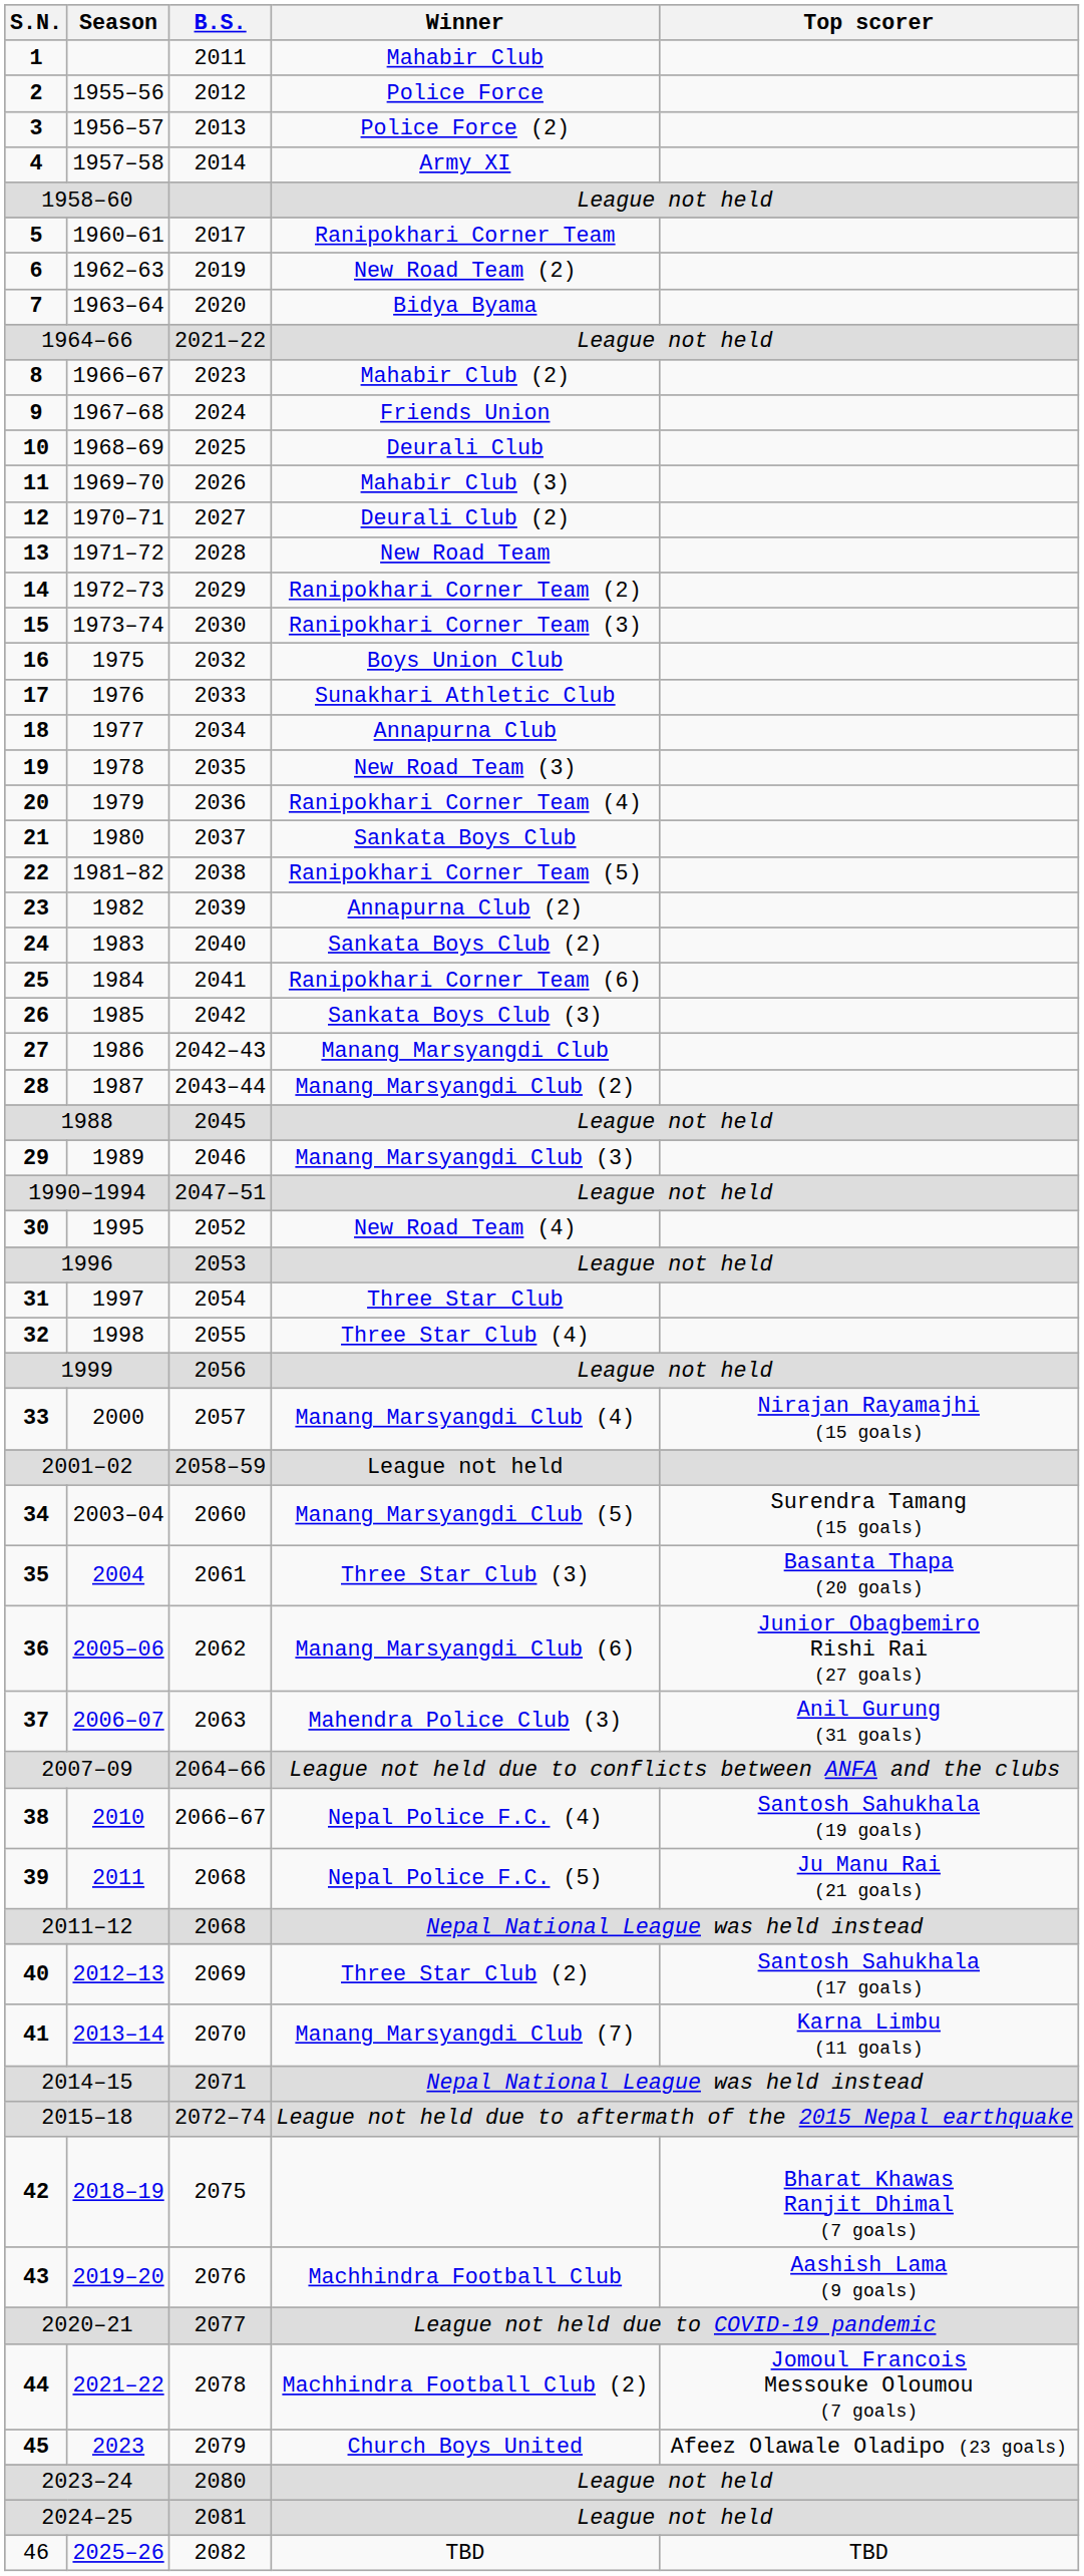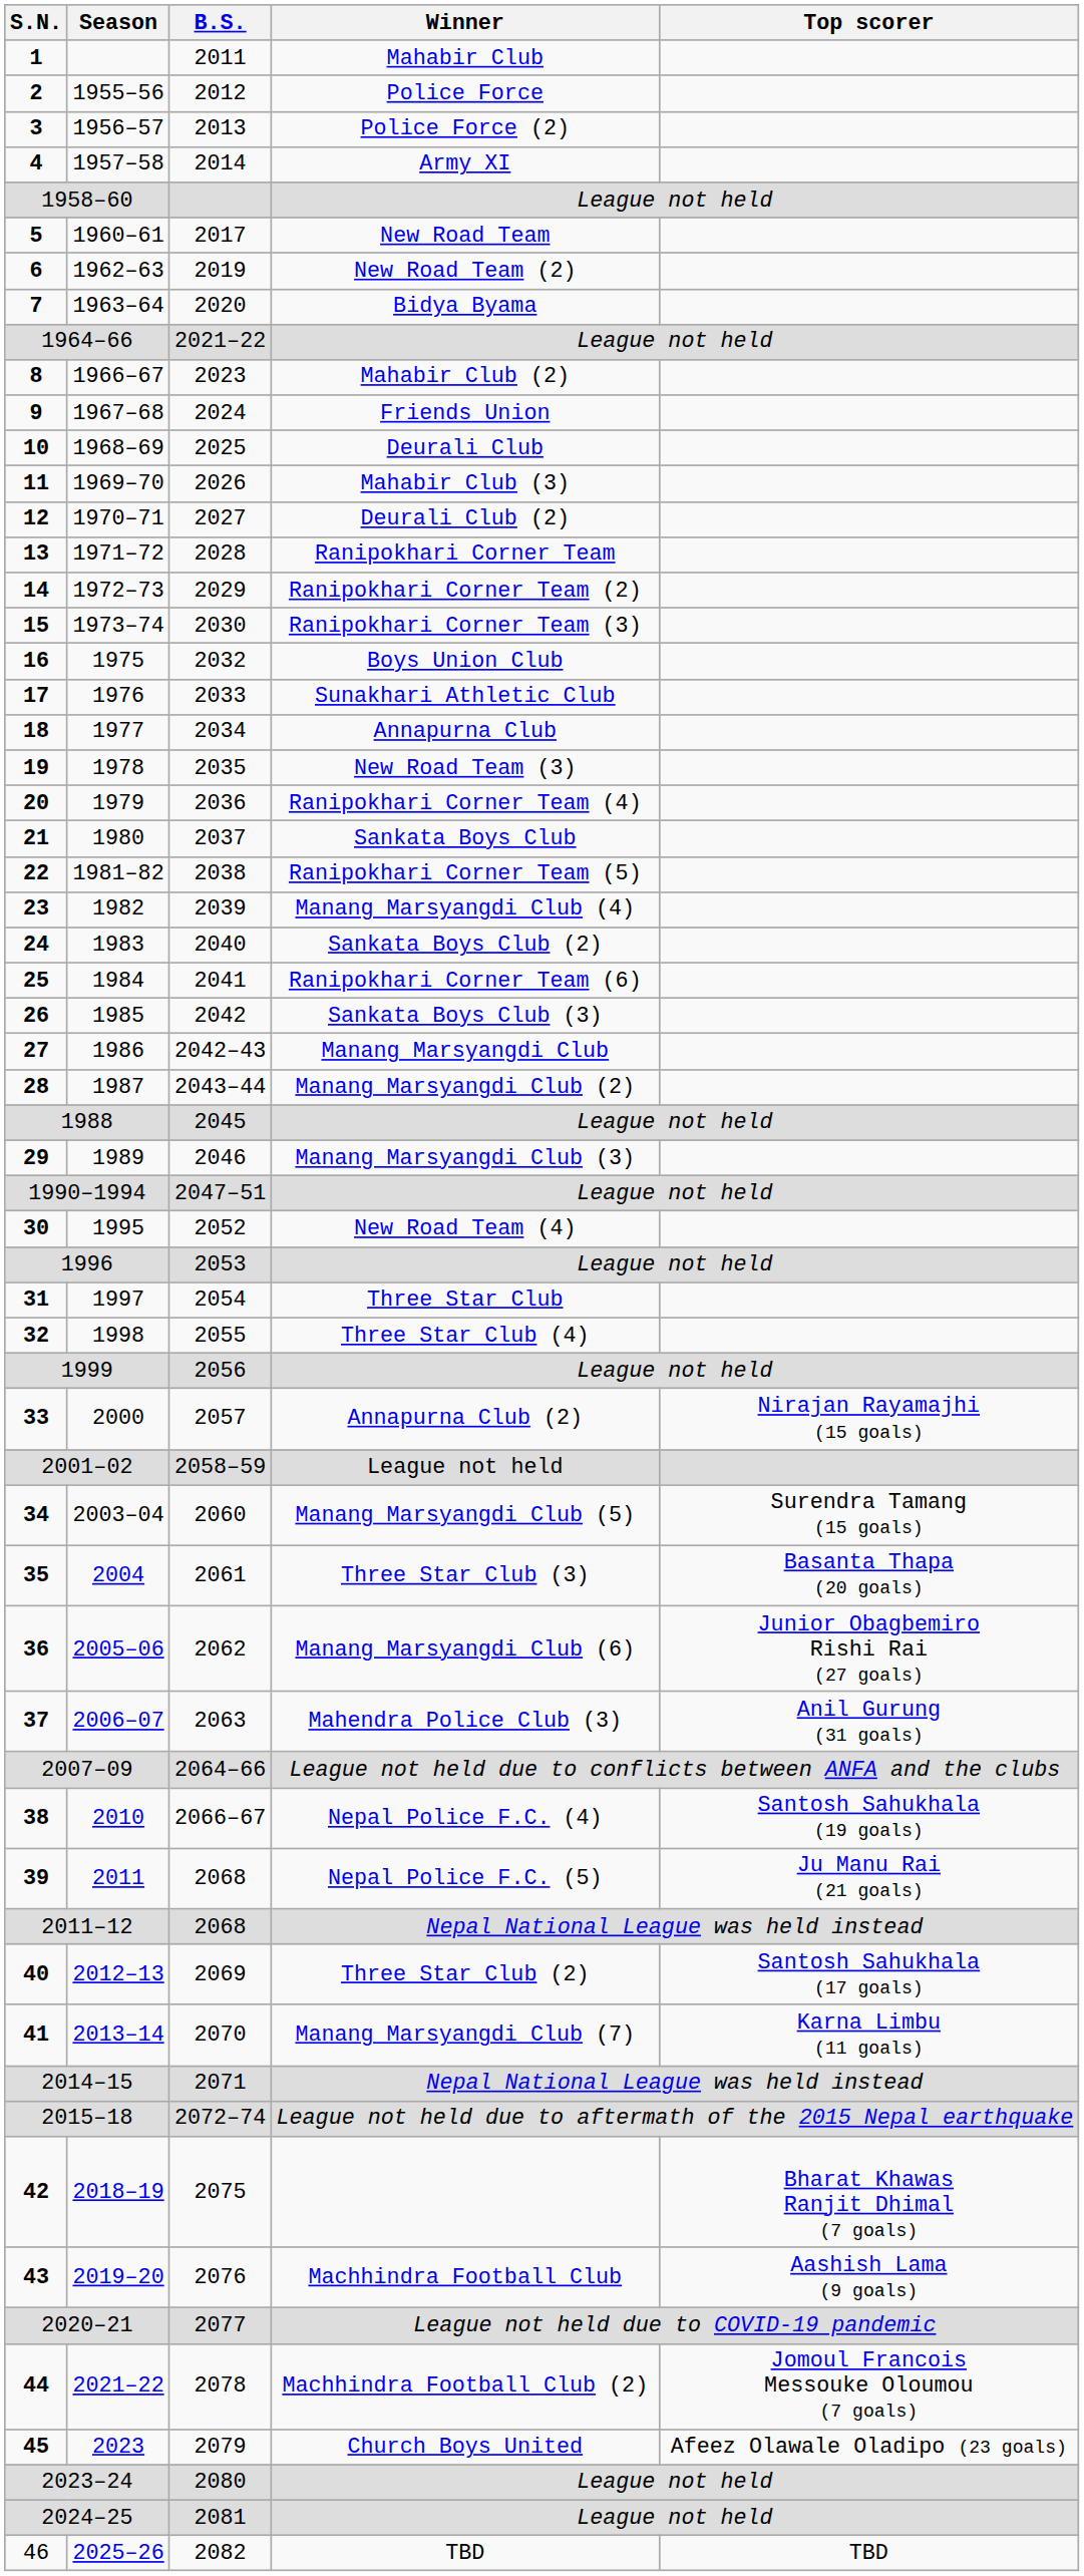 <table class="wikitable" style="text-align:center">
 <tr>
 <th>S.N.</th>
 <th>Season</th>
 <th><a href='#'>B.S.</a></th>
 <th>Winner</th>
 <th>Top scorer</th>
 </tr>
 <tr>
 <td><strong>1</strong></td>
 <td></td>
 <td>2011</td>
 <td><a href='#'>Mahabir Club</a></td>
 <td></td>
 </tr>
 <tr>
 <td><strong>2</strong></td>
 <td>1955–56</td>
 <td>2012</td>
 <td><a href='#'>Police Force</a></td>
 <td></td>
 </tr>
 <tr>
 <td><strong>3</strong></td>
 <td>1956–57</td>
 <td>2013</td>
 <td><a href='#'>Police Force</a> (2)</td>
 <td></td>
 </tr>
 <tr>
 <td><strong>4</strong></td>
 <td>1957–58</td>
 <td>2014</td>
 <td><a href='#'>Army XI</a></td>
 <td></td>
 </tr>
 <tr bgcolor="dddddd">
 <td colspan="2">1958–60</td>
 <td></td>
 <td colspan="2"><em>League not held</em></td>
 </tr>
 <tr>
 <td><strong>5</strong></td>
 <td>1960–61</td>
 <td>2017</td>
-<td><a href='#'>Ranipokhari Corner Team</a></td>
+<td><a href='#'>New Road Team</a></td>
 <td></td>
 </tr>
 <tr>
 <td><strong>6</strong></td>
 <td>1962–63</td>
 <td>2019</td>
 <td><a href='#'>New Road Team</a> (2)</td>
 <td></td>
 </tr>
 <tr>
 <td><strong>7</strong></td>
 <td>1963–64</td>
 <td>2020</td>
 <td><a href='#'>Bidya Byama</a></td>
 <td></td>
 </tr>
 <tr bgcolor="dddddd">
 <td colspan="2">1964–66</td>
 <td>2021–22</td>
 <td colspan="2"><em>League not held</em></td>
 </tr>
 <tr>
 <td><strong>8</strong></td>
 <td>1966–67</td>
 <td>2023</td>
 <td><a href='#'>Mahabir Club</a> (2)</td>
 <td></td>
 </tr>
 <tr>
 <td><strong>9</strong></td>
 <td>1967–68</td>
 <td>2024</td>
 <td><a href='#'>Friends Union</a></td>
 <td></td>
 </tr>
 <tr>
 <td><strong>10</strong></td>
 <td>1968–69</td>
 <td>2025</td>
 <td><a href='#'>Deurali Club</a></td>
 <td></td>
 </tr>
 <tr>
 <td><strong>11</strong></td>
 <td>1969–70</td>
 <td>2026</td>
 <td><a href='#'>Mahabir Club</a> (3)</td>
 <td></td>
 </tr>
 <tr>
 <td><strong>12</strong></td>
 <td>1970–71</td>
 <td>2027</td>
 <td><a href='#'>Deurali Club</a> (2)</td>
 <td></td>
 </tr>
 <tr>
 <td><strong>13</strong></td>
 <td>1971–72</td>
 <td>2028</td>
-<td><a href='#'>New Road Team</a></td>
+<td><a href='#'>Ranipokhari Corner Team</a></td>
 <td></td>
 </tr>
 <tr>
 <td><strong>14</strong></td>
 <td>1972–73</td>
 <td>2029</td>
 <td><a href='#'>Ranipokhari Corner Team</a> (2)</td>
 <td></td>
 </tr>
 <tr>
 <td><strong>15</strong></td>
 <td>1973–74</td>
 <td>2030</td>
 <td><a href='#'>Ranipokhari Corner Team</a> (3)</td>
 <td></td>
 </tr>
 <tr>
 <td><strong>16</strong></td>
 <td>1975</td>
 <td>2032</td>
 <td><a href='#'>Boys Union Club</a></td>
 <td></td>
 </tr>
 <tr>
 <td><strong>17</strong></td>
 <td>1976</td>
 <td>2033</td>
 <td><a href='#'>Sunakhari Athletic Club</a></td>
 <td></td>
 </tr>
 <tr>
 <td><strong>18</strong></td>
 <td>1977</td>
 <td>2034</td>
 <td><a href='#'>Annapurna Club</a></td>
 <td></td>
 </tr>
 <tr>
 <td><strong>19</strong></td>
 <td>1978</td>
 <td>2035</td>
 <td><a href='#'>New Road Team</a> (3)</td>
 <td></td>
 </tr>
 <tr>
 <td><strong>20</strong></td>
 <td>1979</td>
 <td>2036</td>
 <td><a href='#'>Ranipokhari Corner Team</a> (4)</td>
 <td></td>
 </tr>
 <tr>
 <td><strong>21</strong></td>
 <td>1980</td>
 <td>2037</td>
 <td><a href='#'>Sankata Boys Club</a></td>
 <td></td>
 </tr>
 <tr>
 <td><strong>22</strong></td>
 <td>1981–82</td>
 <td>2038</td>
 <td><a href='#'>Ranipokhari Corner Team</a> (5)</td>
 <td></td>
 </tr>
 <tr>
 <td><strong>23</strong></td>
 <td>1982</td>
 <td>2039</td>
-<td><a href='#'>Annapurna Club</a> (2)</td>
+<td><a href='#'>Manang Marsyangdi Club</a> (4)</td>
 <td></td>
 </tr>
 <tr>
 <td><strong>24</strong></td>
 <td>1983</td>
 <td>2040</td>
 <td><a href='#'>Sankata Boys Club</a> (2)</td>
 <td></td>
 </tr>
 <tr>
 <td><strong>25</strong></td>
 <td>1984</td>
 <td>2041</td>
 <td><a href='#'>Ranipokhari Corner Team</a> (6)</td>
 <td></td>
 </tr>
 <tr>
 <td><strong>26</strong></td>
 <td>1985</td>
 <td>2042</td>
 <td><a href='#'>Sankata Boys Club</a> (3)</td>
 <td></td>
 </tr>
 <tr>
 <td><strong>27</strong></td>
 <td>1986</td>
 <td>2042–43</td>
 <td><a href='#'>Manang Marsyangdi Club</a></td>
 <td></td>
 </tr>
 <tr>
 <td><strong>28</strong></td>
 <td>1987</td>
 <td>2043–44</td>
 <td><a href='#'>Manang Marsyangdi Club</a> (2)</td>
 <td></td>
 </tr>
 <tr bgcolor="dddddd">
 <td colspan="2">1988</td>
 <td>2045</td>
 <td colspan="2"><em>League not held</em></td>
 </tr>
 <tr>
 <td><strong>29</strong></td>
 <td>1989</td>
 <td>2046</td>
 <td><a href='#'>Manang Marsyangdi Club</a> (3)</td>
 <td></td>
 </tr>
 <tr bgcolor="dddddd">
 <td colspan="2">1990–1994</td>
 <td>2047–51</td>
 <td colspan="2"><em>League not held</em></td>
 </tr>
 <tr>
 <td><strong>30</strong></td>
 <td>1995</td>
 <td>2052</td>
 <td><a href='#'>New Road Team</a> (4)</td>
 <td></td>
 </tr>
 <tr bgcolor="dddddd">
 <td colspan="2">1996</td>
 <td>2053</td>
 <td colspan="2"><em>League not held</em></td>
 </tr>
 <tr>
 <td><strong>31</strong></td>
 <td>1997</td>
 <td>2054</td>
 <td><a href='#'>Three Star Club</a></td>
 <td></td>
 </tr>
 <tr>
 <td><strong>32</strong></td>
 <td>1998</td>
 <td>2055</td>
 <td><a href='#'>Three Star Club</a> (4)</td>
 <td></td>
 </tr>
 <tr bgcolor="dddddd">
 <td colspan="2">1999</td>
 <td>2056</td>
 <td colspan="2"><em>League not held</em></td>
 </tr>
 <tr>
 <td><strong>33</strong></td>
 <td>2000</td>
 <td>2057</td>
-<td><a href='#'>Manang Marsyangdi Club</a> (4)</td>
+<td><a href='#'>Annapurna Club</a> (2)</td>
 <td> <a href='#'>Nirajan Rayamajhi</a><br> <small>(15 goals)</small></td>
 </tr>
 <tr bgcolor="dddddd">
 <td colspan="2">2001–02</td>
 <td>2058–59</td>
 <td>League not held</td>
 <td></td>
 </tr>
 <tr>
 <td><strong>34</strong></td>
 <td>2003–04</td>
 <td>2060</td>
 <td><a href='#'>Manang Marsyangdi Club</a> (5)</td>
 <td> Surendra Tamang<br> <small>(15 goals)</small></td>
 </tr>
 <tr>
 <td><strong>35</strong></td>
 <td><a href='#'>2004</a></td>
 <td>2061</td>
 <td><a href='#'>Three Star Club</a> (3)</td>
 <td> <a href='#'>Basanta Thapa</a><br> <small>(20 goals)</small></td>
 </tr>
 <tr>
 <td><strong>36</strong></td>
 <td><a href='#'>2005–06</a></td>
 <td>2062</td>
 <td><a href='#'>Manang Marsyangdi Club</a> (6)</td>
 <td> <a href='#'>Junior Obagbemiro</a><br> Rishi Rai<br><small>(27 goals)</small></td>
 </tr>
 <tr>
 <td><strong>37</strong></td>
 <td><a href='#'>2006–07</a></td>
 <td>2063</td>
 <td><a href='#'>Mahendra Police Club</a> (3)</td>
 <td> <a href='#'>Anil Gurung</a><br> <small>(31 goals)</small></td>
 </tr>
 <tr bgcolor="dddddd">
 <td colspan="2">2007–09</td>
 <td>2064–66</td>
 <td colspan="2"><em>League not held due to conflicts between <a href='#'>ANFA</a> and the clubs</em></td>
 </tr>
 <tr>
 <td><strong>38</strong></td>
 <td><a href='#'>2010</a></td>
 <td>2066–67</td>
 <td><a href='#'>Nepal Police F.C.</a> (4)</td>
 <td> <a href='#'>Santosh Sahukhala</a><br> <small>(19 goals)</small></td>
 </tr>
 <tr>
 <td><strong>39</strong></td>
 <td><a href='#'>2011</a></td>
 <td>2068</td>
 <td><a href='#'>Nepal Police F.C.</a> (5)</td>
 <td> <a href='#'>Ju Manu Rai</a><br> <small>(21 goals)</small></td>
 </tr>
 <tr bgcolor="dddddd">
 <td colspan="2">2011–12</td>
 <td>2068</td>
 <td colspan="2"><em><a href='#'>Nepal National League</a> was held instead</em></td>
 </tr>
 <tr>
 <td><strong>40</strong></td>
 <td><a href='#'>2012–13</a></td>
 <td>2069</td>
 <td><a href='#'>Three Star Club</a> (2)</td>
 <td> <a href='#'>Santosh Sahukhala</a><br> <small>(17 goals)</small></td>
 </tr>
 <tr>
 <td><strong>41</strong></td>
 <td><a href='#'>2013–14</a></td>
 <td>2070</td>
 <td><a href='#'>Manang Marsyangdi Club</a> (7)</td>
 <td> <a href='#'>Karna Limbu</a><br> <small>(11 goals)</small></td>
 </tr>
 <tr bgcolor="dddddd">
 <td colspan="2">2014–15</td>
 <td>2071</td>
 <td colspan="2"><em><a href='#'>Nepal National League</a> was held instead</em></td>
 </tr>
 <tr bgcolor="dddddd">
 <td colspan="2">2015–18</td>
 <td>2072–74</td>
 <td colspan="2"><em>League not held due to aftermath of the <a href='#'>2015 Nepal earthquake</a></em></td>
 </tr>
 <tr>
 <td><strong>42</strong></td>
 <td><a href='#'>2018–19</a></td>
 <td>2075</td>
 <td></td>
 <td><br> <a href='#'>Bharat Khawas</a><br> <a href='#'>Ranjit Dhimal</a><br><small>(7 goals)</small></td>
 </tr>
 <tr>
 <td><strong>43</strong></td>
 <td><a href='#'>2019–20</a></td>
 <td>2076</td>
 <td><a href='#'>Machhindra Football Club</a></td>
 <td> <a href='#'>Aashish Lama</a><br> <small>(9 goals)</small></td>
 </tr>
 <tr bgcolor="dddddd">
 <td colspan="2">2020–21</td>
 <td>2077</td>
 <td colspan="2"><em>League not held due to <a href='#'>COVID-19 pandemic</a></em></td>
 </tr>
 <tr>
 <td><strong>44</strong></td>
 <td><a href='#'>2021–22</a></td>
 <td>2078</td>
 <td><a href='#'>Machhindra Football Club</a> (2)</td>
 <td> <a href='#'>Jomoul Francois</a><br> Messouke Oloumou<br><small>(7 goals)</small></td>
 </tr>
 <tr>
 <td><strong>45</strong></td>
 <td><a href='#'>2023</a></td>
 <td>2079</td>
 <td><a href='#'>Church Boys United</a></td>
 <td> Afeez Olawale Oladipo <small>(23 goals)</small></td>
 </tr>
 <tr bgcolor="dddddd">
 <td colspan="2">2023–24</td>
 <td>2080</td>
 <td colspan="2"><em>League not held</em></td>
 </tr>
 <tr bgcolor="dddddd">
 <td colspan="2">2024–25</td>
 <td>2081</td>
 <td colspan="2"><em>League not held</em></td>
 </tr>
 <tr>
 <td>46</td>
 <td><a href='#'>2025–26</a></td>
 <td>2082</td>
 <td>TBD</td>
 <td>TBD</td>
 </tr>
 </table>
